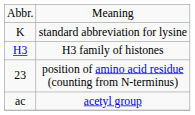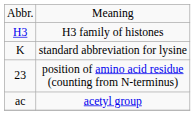 <table class="wikitable" style="text-align:center">
 <tr>
 <td>Abbr.</td>
 <td>Meaning</td>
 </tr>
 <tr>
+<td><a href='#'>H3</a></td>
+<td>H3 family of histones</td>
+</tr>
+<tr>
 <td>K</td>
 <td>standard abbreviation for lysine</td>
-</tr>
-<tr>
-<td><a href='#'>H3</a></td>
-<td>H3 family of histones</td>
 </tr>
 <tr>
 <td>23</td>
 <td>position of <a href='#'>amino acid residue</a> <br>(counting from N-terminus)</td>
 </tr>
 <tr>
 <td>ac</td>
 <td><a href='#'>acetyl group</a></td>
 </tr>
 <tr>
 </tr>
 </table>
